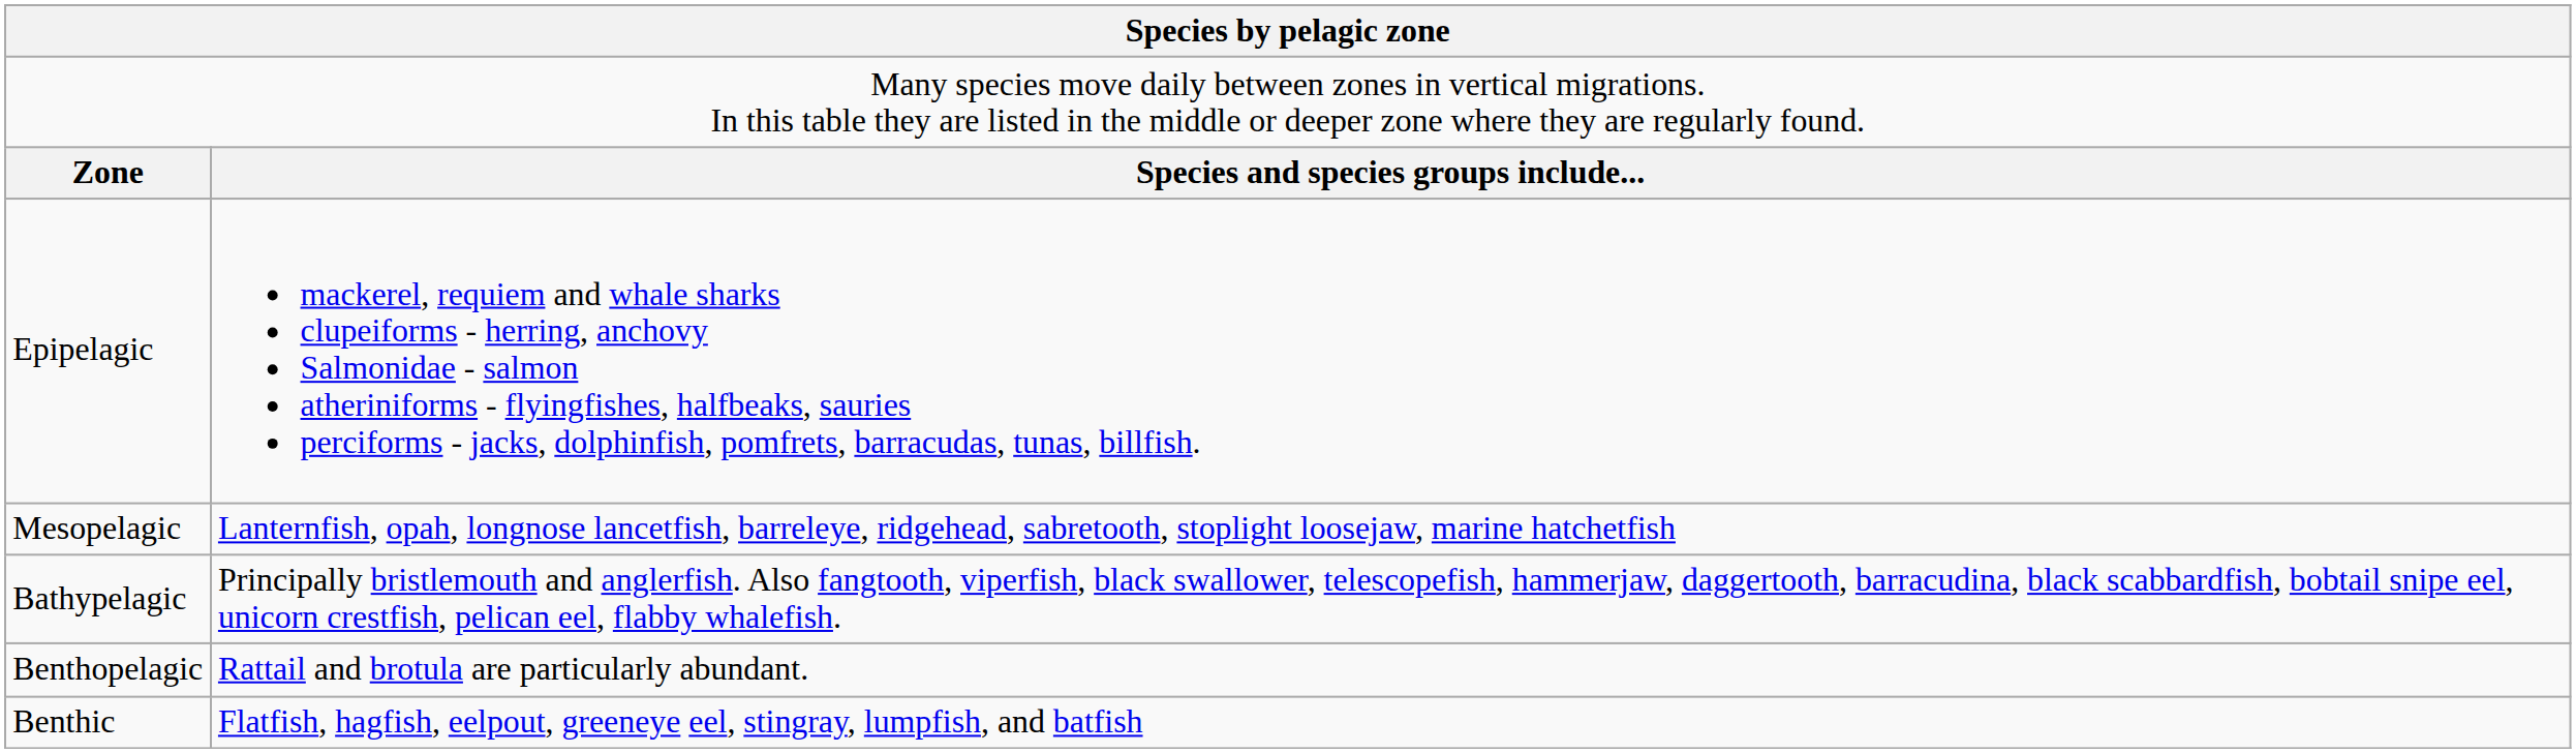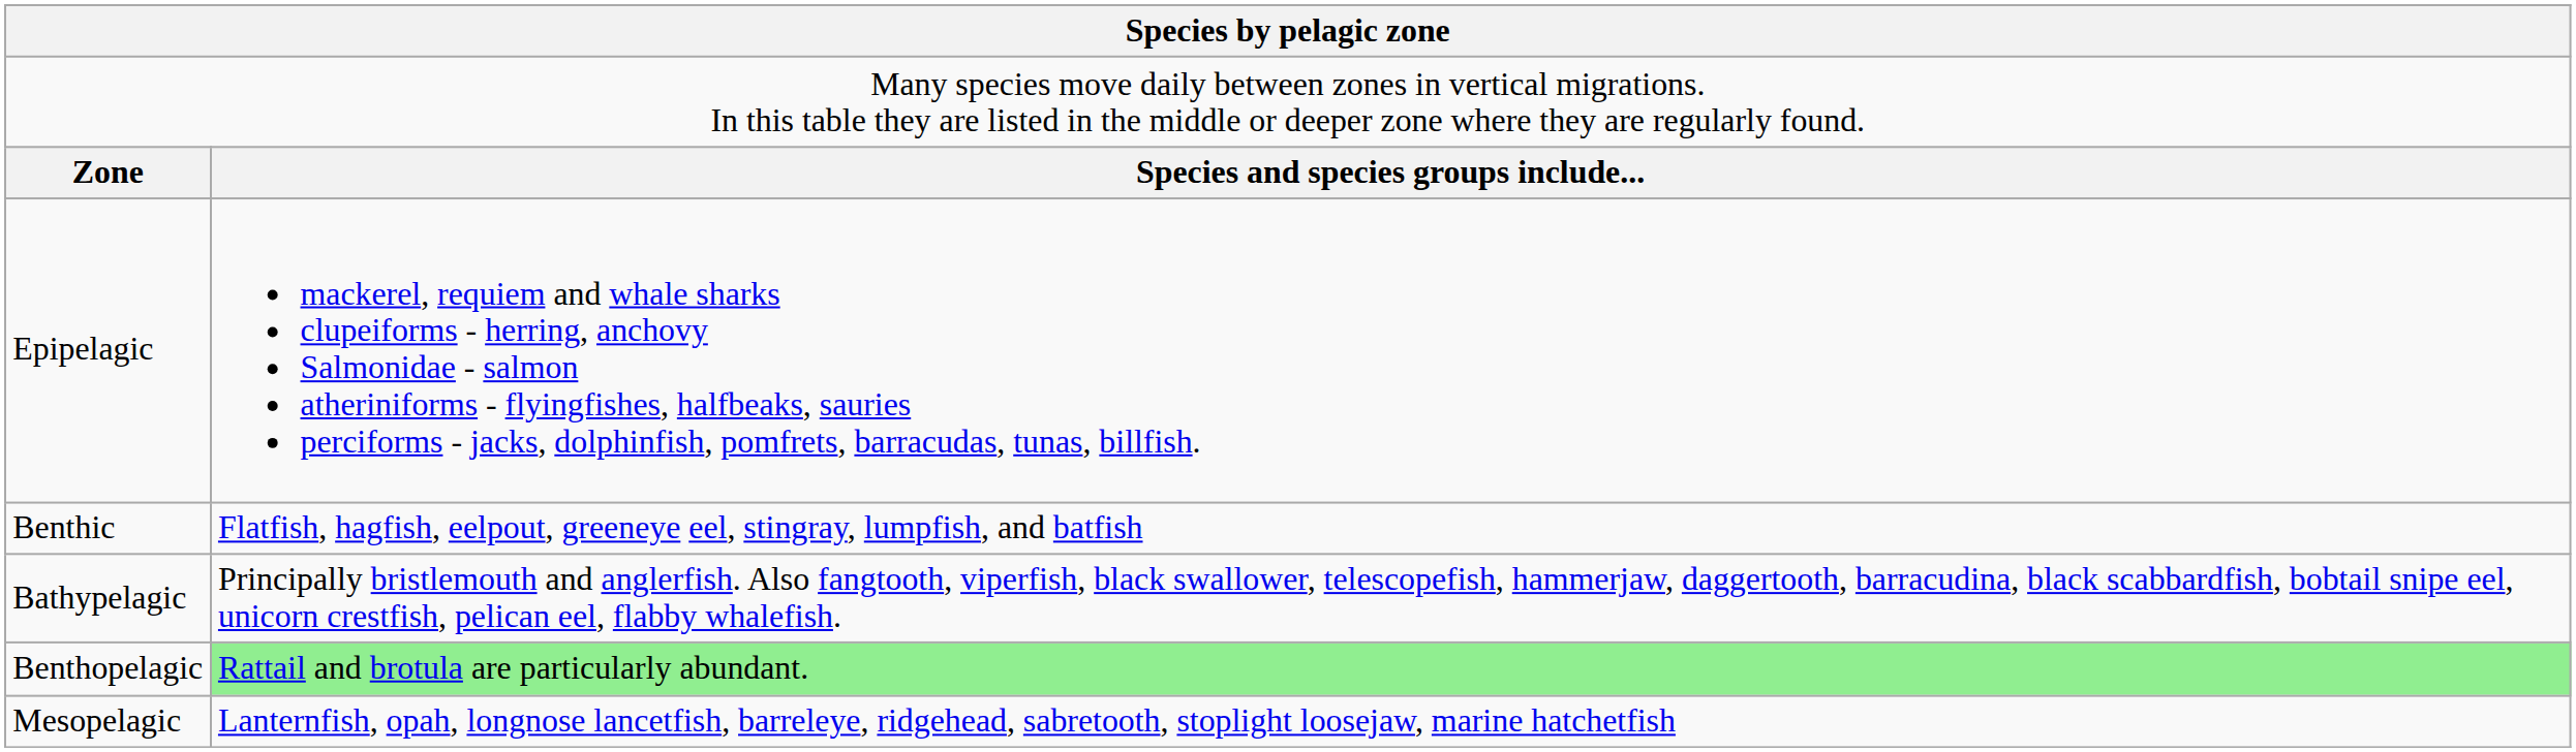 <table class="wikitable collapsible collapsed">
 <tr>
 <th colspan=2 align="center" width="400px"><strong>Species by pelagic zone</strong></th>
 </tr>
 <tr>
 <td colspan=2 align="center" width="400px">Many species move daily between zones in vertical migrations.<br> In this table they are listed in the middle or deeper zone where they are regularly found.</td>
 </tr>
 <tr>
 <th>Zone</th>
 <th>Species and species groups include...</th>
 </tr>
 <tr>
 <td>Epipelagic</td>
 <td><br><ul><li><a href='#'>mackerel</a>, <a href='#'>requiem</a> and <a href='#'>whale sharks</a></li><li><a href='#'>clupeiforms</a> - <a href='#'>herring</a>, <a href='#'>anchovy</a></li><li><a href='#'>Salmonidae</a> - <a href='#'>salmon</a></li><li><a href='#'>atheriniforms</a> - <a href='#'>flyingfishes</a>, <a href='#'>halfbeaks</a>, <a href='#'>sauries</a></li><li><a href='#'>perciforms</a> - <a href='#'>jacks</a>, <a href='#'>dolphinfish</a>, <a href='#'>pomfrets</a>, <a href='#'>barracudas</a>, <a href='#'>tunas</a>, <a href='#'>billfish</a>.</li></ul></td>
 </tr>
 <tr>
-<td>Mesopelagic</td>
-<td><a href='#'>Lanternfish</a>, <a href='#'>opah</a>, <a href='#'>longnose lancetfish</a>, <a href='#'>barreleye</a>, <a href='#'>ridgehead</a>, <a href='#'>sabretooth</a>, <a href='#'>stoplight loosejaw</a>, <a href='#'>marine hatchetfish</a></td>
+<td>Benthic</td>
+<td><a href='#'>Flatfish</a>, <a href='#'>hagfish</a>, <a href='#'>eelpout</a>, <a href='#'>greeneye</a> <a href='#'>eel</a>, <a href='#'>stingray</a>, <a href='#'>lumpfish</a>, and <a href='#'>batfish</a></td>
 </tr>
 <tr>
 <td>Bathypelagic</td>
 <td>Principally <a href='#'>bristlemouth</a> and <a href='#'>anglerfish</a>. Also <a href='#'>fangtooth</a>, <a href='#'>viperfish</a>, <a href='#'>black swallower</a>, <a href='#'>telescopefish</a>, <a href='#'>hammerjaw</a>, <a href='#'>daggertooth</a>, <a href='#'>barracudina</a>, <a href='#'>black scabbardfish</a>, <a href='#'>bobtail snipe eel</a>, <a href='#'>unicorn crestfish</a>, <a href='#'>pelican eel</a>, <a href='#'>flabby whalefish</a>.</td>
 </tr>
 <tr>
 <td>Benthopelagic</td>
-<td><a href='#'>Rattail</a> and <a href='#'>brotula</a> are particularly abundant.</td>
+<td style="background: lightgreen;"><a href='#'>Rattail</a> and <a href='#'>brotula</a> are particularly abundant.</td>
 </tr>
 <tr>
-<td>Benthic</td>
-<td><a href='#'>Flatfish</a>, <a href='#'>hagfish</a>, <a href='#'>eelpout</a>, <a href='#'>greeneye</a> <a href='#'>eel</a>, <a href='#'>stingray</a>, <a href='#'>lumpfish</a>, and <a href='#'>batfish</a></td>
+<td>Mesopelagic</td>
+<td><a href='#'>Lanternfish</a>, <a href='#'>opah</a>, <a href='#'>longnose lancetfish</a>, <a href='#'>barreleye</a>, <a href='#'>ridgehead</a>, <a href='#'>sabretooth</a>, <a href='#'>stoplight loosejaw</a>, <a href='#'>marine hatchetfish</a></td>
 </tr>
 </table>
